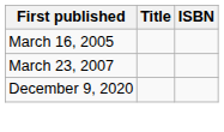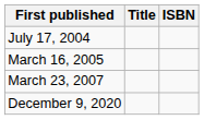 <table class="wikitable">
 <tr>
 <th>First published</th>
 <th>Title</th>
 <th>ISBN</th>
+</tr>
+<tr>
+<td>July 17, 2004</td>
+<td></td>
+<td><small></small></td>
 </tr>
 <tr>
 <td>March 16, 2005</td>
 <td></td>
 <td><small></small></td>
 </tr>
 <tr>
 <td>March 23, 2007</td>
 <td></td>
 <td><small></small></td>
 </tr>
 <tr>
 <td>December 9, 2020</td>
 <td></td>
 <td><small></small></td>
 </tr>
 </table>
